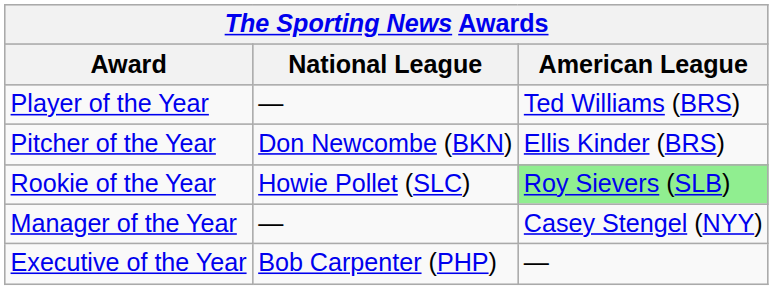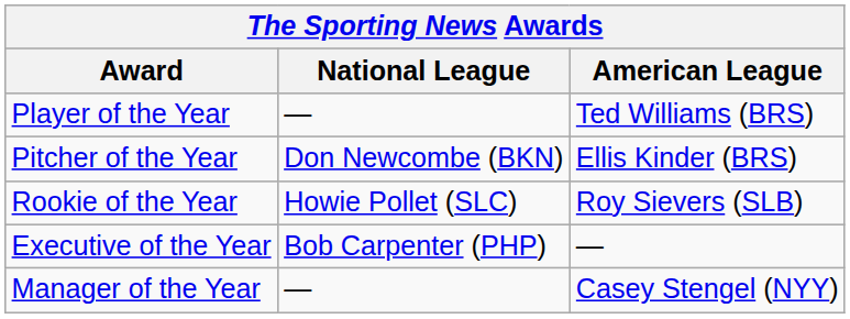 <table class="wikitable">
 <tr>
 <th colspan="3"><em><a href='#'>The Sporting News</a></em> <a href='#'>Awards</a></th>
 </tr>
 <tr>
 <th>Award</th>
 <th>National League</th>
 <th>American League</th>
 </tr>
 <tr>
 <td><a href='#'>Player of the Year</a></td>
 <td>—</td>
 <td><a href='#'>Ted Williams</a> (<a href='#'>BRS</a>)</td>
 </tr>
 <tr>
 <td><a href='#'>Pitcher of the Year</a></td>
 <td><a href='#'>Don Newcombe</a> (<a href='#'>BKN</a>)</td>
 <td><a href='#'>Ellis Kinder</a> (<a href='#'>BRS</a>)</td>
 </tr>
 <tr>
 <td><a href='#'>Rookie of the Year</a></td>
 <td><a href='#'>Howie Pollet</a> (<a href='#'>SLC</a>)</td>
-<td style="background: lightgreen;"><a href='#'>Roy Sievers</a> (<a href='#'>SLB</a>)</td>
+<td><a href='#'>Roy Sievers</a> (<a href='#'>SLB</a>)</td>
+</tr>
+<tr>
+<td><a href='#'>Executive of the Year</a></td>
+<td><a href='#'>Bob Carpenter</a> (<a href='#'>PHP</a>)</td>
+<td>—</td>
 </tr>
 <tr>
 <td><a href='#'>Manager of the Year</a></td>
 <td>—</td>
 <td><a href='#'>Casey Stengel</a> (<a href='#'>NYY</a>)</td>
 </tr>
-<tr>
-<td><a href='#'>Executive of the Year</a></td>
-<td><a href='#'>Bob Carpenter</a> (<a href='#'>PHP</a>)</td>
-<td>—</td>
-</tr>
 </table>
